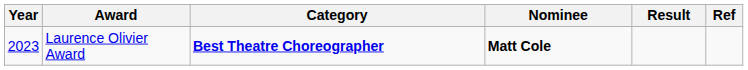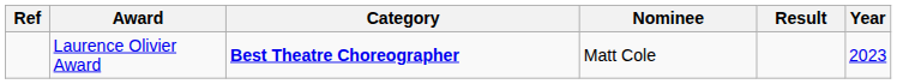 <table class="wikitable" width="95%">
 <tr>
-<th width="5%">Year</th>
+<th width="5%">Ref</th>
 <th width="20%">Award</th>
 <th width="40%">Category</th>
 <th width="20%">Nominee</th>
 <th width="10%">Result</th>
-<th width="5%">Ref</th>
+<th width="5%">Year</th>
 </tr>
 <tr>
-<td><a href='#'>2023</a></td>
+<td></td>
 <td><a href='#'>Laurence Olivier Award</a></td>
 <td><strong><a href='#'>Best Theatre Choreographer</a></strong></td>
-<td><strong>Matt Cole</strong></td>
+<td>Matt Cole</td>
 <td></td>
-<td></td>
+<td><a href='#'>2023</a></td>
 </tr>
 </table>
